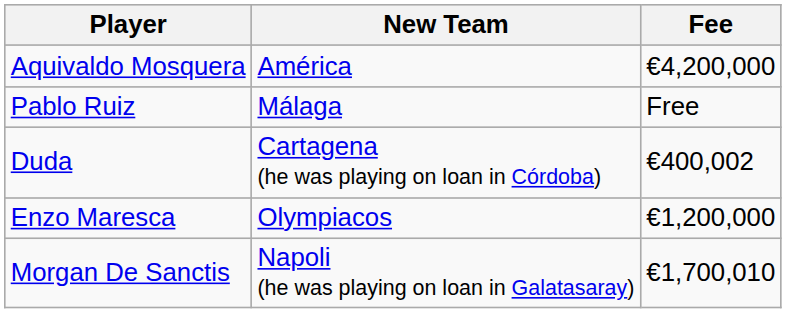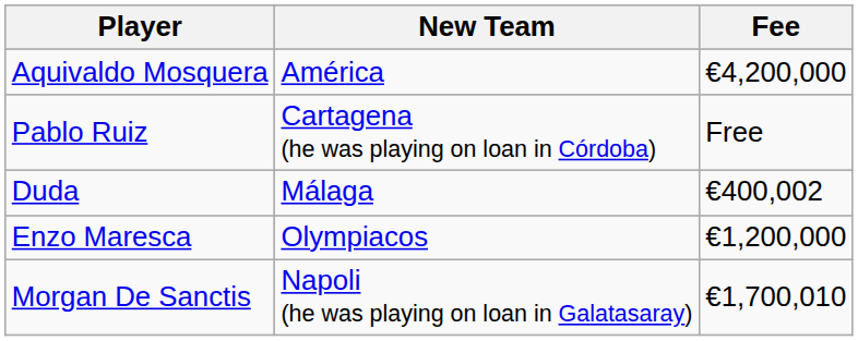 <table class="wikitable">
 <tr>
 <th>Player</th>
 <th>New Team</th>
 <th>Fee</th>
 </tr>
 <tr>
 <td> <a href='#'>Aquivaldo Mosquera</a></td>
 <td> <a href='#'>América</a></td>
 <td>€4,200,000</td>
 </tr>
 <tr>
 <td> <a href='#'>Pablo Ruiz</a></td>
-<td> <a href='#'>Málaga</a></td>
+<td> <a href='#'>Cartagena</a><br><small>(he was playing on loan in  <a href='#'>Córdoba</a>)</small></td>
 <td>Free</td>
 </tr>
 <tr>
 <td> <a href='#'>Duda</a></td>
-<td> <a href='#'>Cartagena</a><br><small>(he was playing on loan in  <a href='#'>Córdoba</a>)</small></td>
+<td> <a href='#'>Málaga</a></td>
 <td>€400,002</td>
 </tr>
 <tr>
 <td> <a href='#'>Enzo Maresca</a></td>
 <td> <a href='#'>Olympiacos</a></td>
 <td>€1,200,000</td>
 </tr>
 <tr>
 <td> <a href='#'>Morgan De Sanctis</a></td>
 <td> <a href='#'>Napoli</a><br><small>(he was playing on loan in  <a href='#'>Galatasaray</a>)</small></td>
 <td>€1,700,010</td>
 </tr>
 </table>
